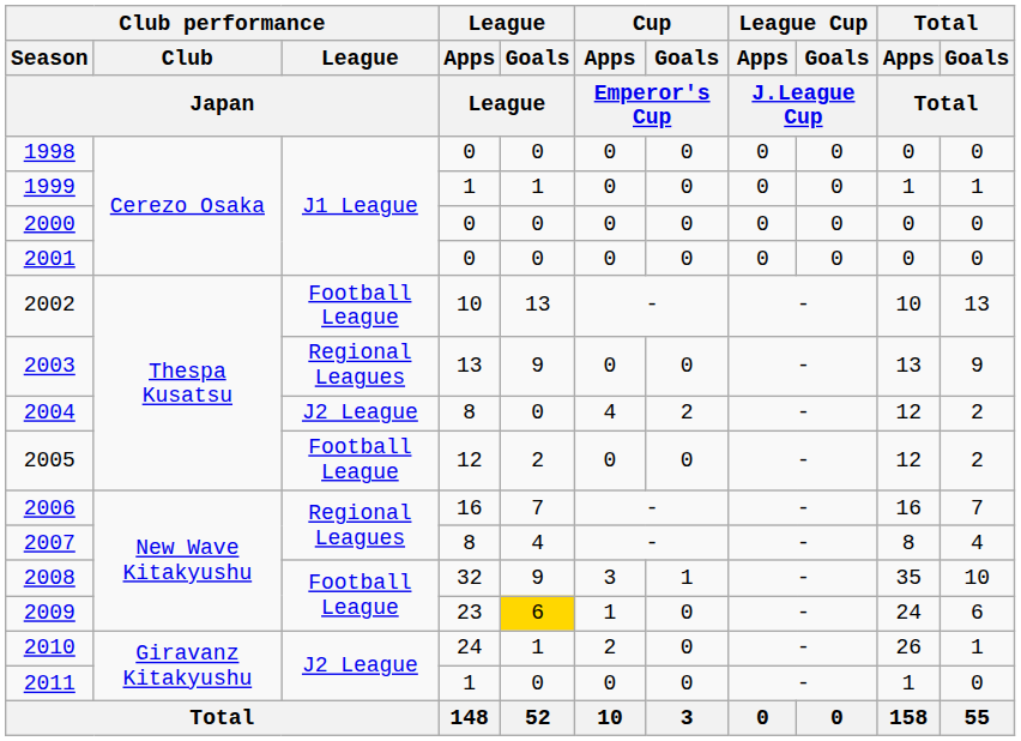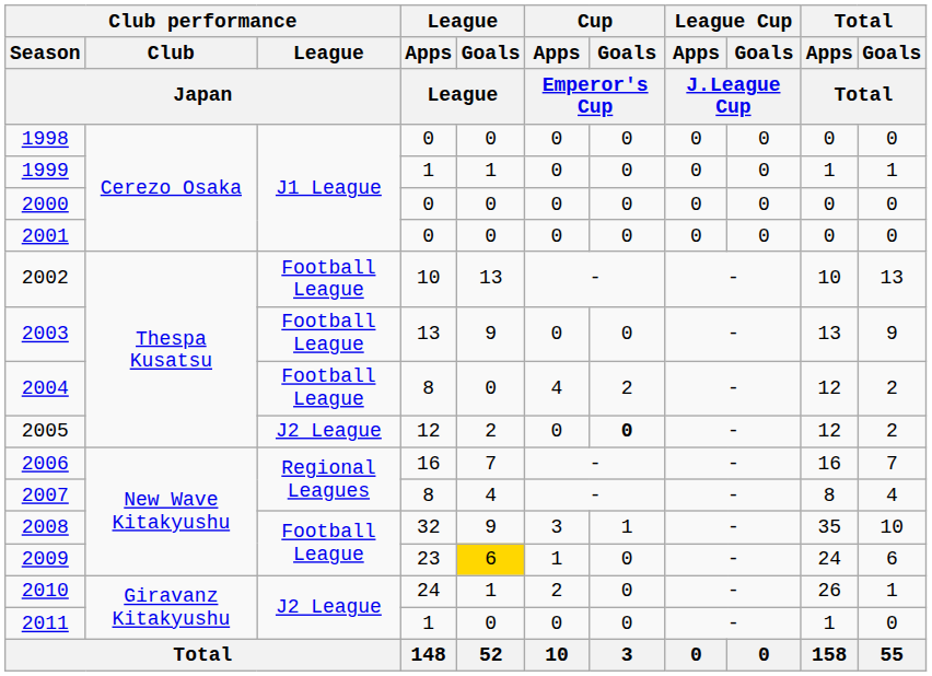 <table class="wikitable" style="text-align:center;">
 <tr>
 <th colspan=3>Club performance</th>
 <th colspan=2>League</th>
 <th colspan=2>Cup</th>
 <th colspan=2>League Cup</th>
 <th colspan=2>Total</th>
 </tr>
 <tr>
 <th>Season</th>
 <th>Club</th>
 <th>League</th>
 <th>Apps</th>
 <th>Goals</th>
 <th>Apps</th>
 <th>Goals</th>
 <th>Apps</th>
 <th>Goals</th>
 <th>Apps</th>
 <th>Goals</th>
 </tr>
 <tr>
 <th colspan=3>Japan</th>
 <th colspan=2>League</th>
 <th colspan=2><a href='#'>Emperor's Cup</a></th>
 <th colspan=2><a href='#'>J.League Cup</a></th>
 <th colspan=2>Total</th>
 </tr>
 <tr>
 <td><a href='#'>1998</a></td>
 <td rowspan="4"><a href='#'>Cerezo Osaka</a></td>
 <td rowspan="4"><a href='#'>J1 League</a></td>
 <td>0</td>
 <td>0</td>
 <td>0</td>
 <td>0</td>
 <td>0</td>
 <td>0</td>
 <td>0</td>
 <td>0</td>
 </tr>
 <tr>
 <td><a href='#'>1999</a></td>
 <td>1</td>
 <td>1</td>
 <td>0</td>
 <td>0</td>
 <td>0</td>
 <td>0</td>
 <td>1</td>
 <td>1</td>
 </tr>
 <tr>
 <td><a href='#'>2000</a></td>
 <td>0</td>
 <td>0</td>
 <td>0</td>
 <td>0</td>
 <td>0</td>
 <td>0</td>
 <td>0</td>
 <td>0</td>
 </tr>
 <tr>
 <td><a href='#'>2001</a></td>
 <td>0</td>
 <td>0</td>
 <td>0</td>
 <td>0</td>
 <td>0</td>
 <td>0</td>
 <td>0</td>
 <td>0</td>
 </tr>
 <tr>
 <td>2002</td>
 <td rowspan="4"><a href='#'>Thespa Kusatsu</a></td>
 <td><a href='#'>Football League</a></td>
 <td>10</td>
 <td>13</td>
 <td colspan="2">-</td>
 <td colspan="2">-</td>
 <td>10</td>
 <td>13</td>
 </tr>
 <tr>
 <td><a href='#'>2003</a></td>
-<td><a href='#'>Regional Leagues</a></td>
+<td><a href='#'>Football League</a></td>
 <td>13</td>
 <td>9</td>
 <td>0</td>
 <td>0</td>
 <td colspan="2">-</td>
 <td>13</td>
 <td>9</td>
 </tr>
 <tr>
 <td><a href='#'>2004</a></td>
-<td><a href='#'>J2 League</a></td>
+<td><a href='#'>Football League</a></td>
 <td>8</td>
 <td>0</td>
 <td>4</td>
 <td>2</td>
 <td colspan="2">-</td>
 <td>12</td>
 <td>2</td>
 </tr>
 <tr>
 <td>2005</td>
-<td><a href='#'>Football League</a></td>
+<td><a href='#'>J2 League</a></td>
 <td>12</td>
 <td>2</td>
 <td>0</td>
-<td>0</td>
+<td><strong>0</strong></td>
 <td colspan="2">-</td>
 <td>12</td>
 <td>2</td>
 </tr>
 <tr>
 <td><a href='#'>2006</a></td>
 <td rowspan="4"><a href='#'>New Wave Kitakyushu</a></td>
 <td rowspan="2"><a href='#'>Regional Leagues</a></td>
 <td>16</td>
 <td>7</td>
 <td colspan="2">-</td>
 <td colspan="2">-</td>
 <td>16</td>
 <td>7</td>
 </tr>
 <tr>
 <td><a href='#'>2007</a></td>
 <td>8</td>
 <td>4</td>
 <td colspan="2">-</td>
 <td colspan="2">-</td>
 <td>8</td>
 <td>4</td>
 </tr>
 <tr>
 <td><a href='#'>2008</a></td>
 <td rowspan="2"><a href='#'>Football League</a></td>
 <td>32</td>
 <td>9</td>
 <td>3</td>
 <td>1</td>
 <td colspan="2">-</td>
 <td>35</td>
 <td>10</td>
 </tr>
 <tr>
 <td><a href='#'>2009</a></td>
 <td>23</td>
 <td style="background: gold;">6</td>
 <td>1</td>
 <td>0</td>
 <td colspan="2">-</td>
 <td>24</td>
 <td>6</td>
 </tr>
 <tr>
 <td><a href='#'>2010</a></td>
 <td rowspan="2"><a href='#'>Giravanz Kitakyushu</a></td>
 <td rowspan="2"><a href='#'>J2 League</a></td>
 <td>24</td>
 <td>1</td>
 <td>2</td>
 <td>0</td>
 <td colspan="2">-</td>
 <td>26</td>
 <td>1</td>
 </tr>
 <tr>
 <td><a href='#'>2011</a></td>
 <td>1</td>
 <td>0</td>
 <td>0</td>
 <td>0</td>
 <td colspan="2">-</td>
 <td>1</td>
 <td>0</td>
 </tr>
 <tr>
 <th colspan=3>Total</th>
 <th>148</th>
 <th>52</th>
 <th>10</th>
 <th>3</th>
 <th>0</th>
 <th>0</th>
 <th>158</th>
 <th>55</th>
 </tr>
 </table>
